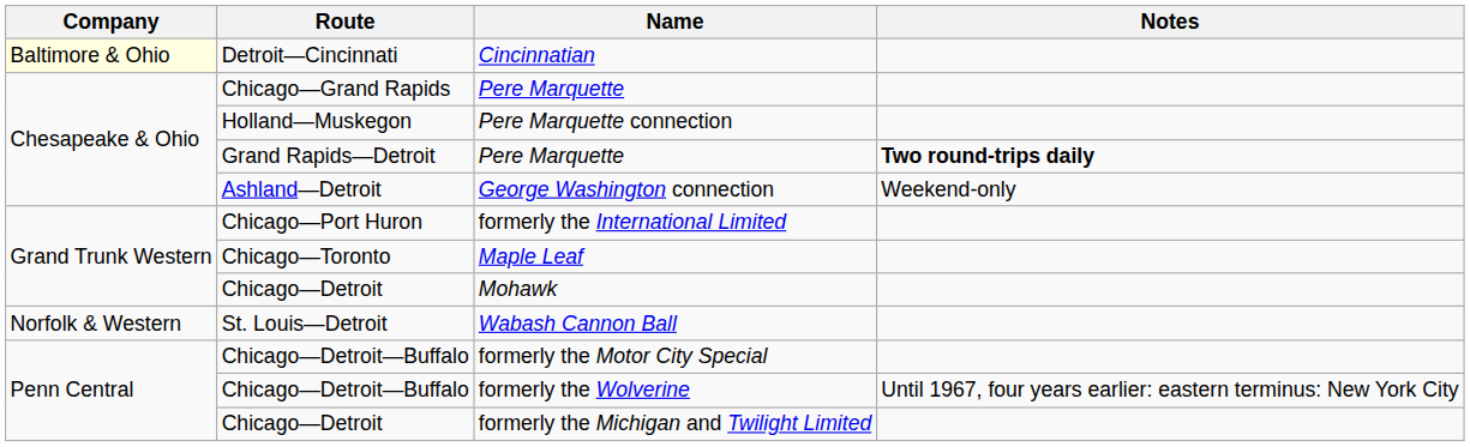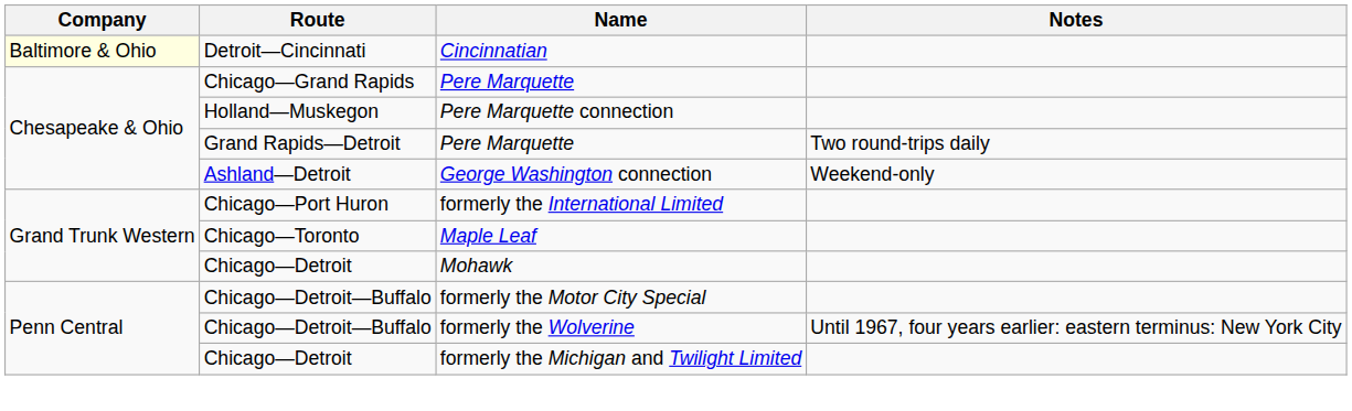 <table class="wikitable">
 <tr>
 <th>Company</th>
 <th>Route</th>
 <th>Name</th>
 <th>Notes</th>
 </tr>
 <tr>
 <td style="background: lightyellow;">Baltimore & Ohio</td>
 <td>Detroit—Cincinnati</td>
 <td><em><a href='#'>Cincinnatian</a></em></td>
 <td></td>
 </tr>
 <tr>
 <td rowspan=4>Chesapeake & Ohio</td>
 <td>Chicago—Grand Rapids</td>
 <td><em><a href='#'>Pere Marquette</a></em></td>
 <td></td>
 </tr>
 <tr>
 <td>Holland—Muskegon</td>
 <td><em>Pere Marquette</em> connection</td>
 <td></td>
 </tr>
 <tr>
 <td>Grand Rapids—Detroit</td>
 <td><em>Pere Marquette</em></td>
-<td><strong>Two round-trips daily</strong></td>
+<td>Two round-trips daily</td>
 </tr>
 <tr>
 <td><a href='#'>Ashland</a>—Detroit</td>
 <td><em><a href='#'>George Washington</a></em> connection</td>
 <td>Weekend-only</td>
 </tr>
 <tr>
 <td rowspan=3>Grand Trunk Western</td>
 <td>Chicago—Port Huron</td>
 <td>formerly the <em><a href='#'>International Limited</a></em></td>
 <td></td>
 </tr>
 <tr>
 <td>Chicago—Toronto</td>
 <td><em><a href='#'>Maple Leaf</a></em></td>
 <td></td>
 </tr>
 <tr>
 <td>Chicago—Detroit</td>
 <td><em>Mohawk</em></td>
 <td></td>
 </tr>
 <tr>
-<td>Norfolk & Western</td>
-<td>St. Louis—Detroit</td>
-<td><em><a href='#'>Wabash Cannon Ball</a></em></td>
-<td></td>
-</tr>
-<tr>
 <td rowspan=3>Penn Central</td>
 <td>Chicago—Detroit—Buffalo</td>
 <td>formerly the <em>Motor City Special</em></td>
 <td></td>
 </tr>
 <tr>
 <td>Chicago—Detroit—Buffalo</td>
 <td>formerly the <em><a href='#'>Wolverine</a></em></td>
 <td>Until 1967, four years earlier: eastern terminus: New York City</td>
 </tr>
 <tr>
 <td>Chicago—Detroit</td>
 <td>formerly the <em>Michigan</em> and <em><a href='#'>Twilight Limited</a></em></td>
 <td></td>
 </tr>
 </table>
